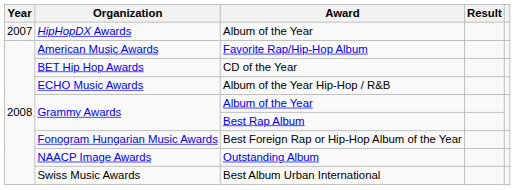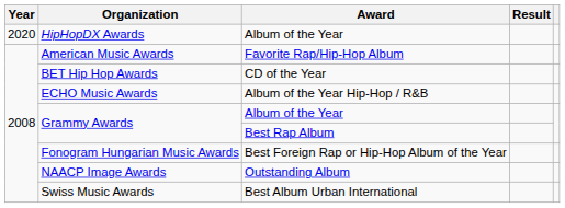 <table class="wikitable">
 <tr>
 <th scope="col">Year</th>
 <th scope="col">Organization</th>
 <th scope="col">Award</th>
 <th scope="col">Result</th>
 <th scope="col" class="unsortable"></th>
 </tr>
 <tr>
-<td>2007</td>
+<td>2020</td>
 <td><a href='#'><em>HipHopDX</em> Awards</a></td>
 <td>Album of the Year</td>
 <td></td>
 <td style="text-align:center;"></td>
 </tr>
 <tr>
 <td rowspan=8>2008</td>
 <td><a href='#'>American Music Awards</a></td>
 <td><a href='#'>Favorite Rap/Hip-Hop Album</a></td>
 <td></td>
 <td style="text-align:center;"></td>
 </tr>
 <tr>
 <td><a href='#'>BET Hip Hop Awards</a></td>
 <td>CD of the Year</td>
 <td></td>
 <td style="text-align:center;"></td>
 </tr>
 <tr>
 <td><a href='#'>ECHO Music Awards</a></td>
 <td>Album of the Year Hip-Hop / R&B</td>
 <td></td>
 <td style="text-align:center;"></td>
 </tr>
 <tr>
 <td rowspan="2"><a href='#'>Grammy Awards</a></td>
 <td><a href='#'>Album of the Year</a></td>
 <td></td>
 <td style="text-align:center;" rowspan="2"></td>
 </tr>
 <tr>
 <td><a href='#'>Best Rap Album</a></td>
 <td></td>
 </tr>
 <tr>
 <td><a href='#'>Fonogram Hungarian Music Awards</a></td>
 <td>Best Foreign Rap or Hip-Hop Album of the Year</td>
 <td></td>
 <td style="text-align:center;"></td>
 </tr>
 <tr>
 <td><a href='#'>NAACP Image Awards</a></td>
 <td><a href='#'>Outstanding Album</a></td>
 <td></td>
 <td style="text-align:center;"></td>
 </tr>
 <tr>
 <td>Swiss Music Awards</td>
 <td>Best Album Urban International</td>
 <td></td>
 <td style="text-align:center;"></td>
 </tr>
 </table>
